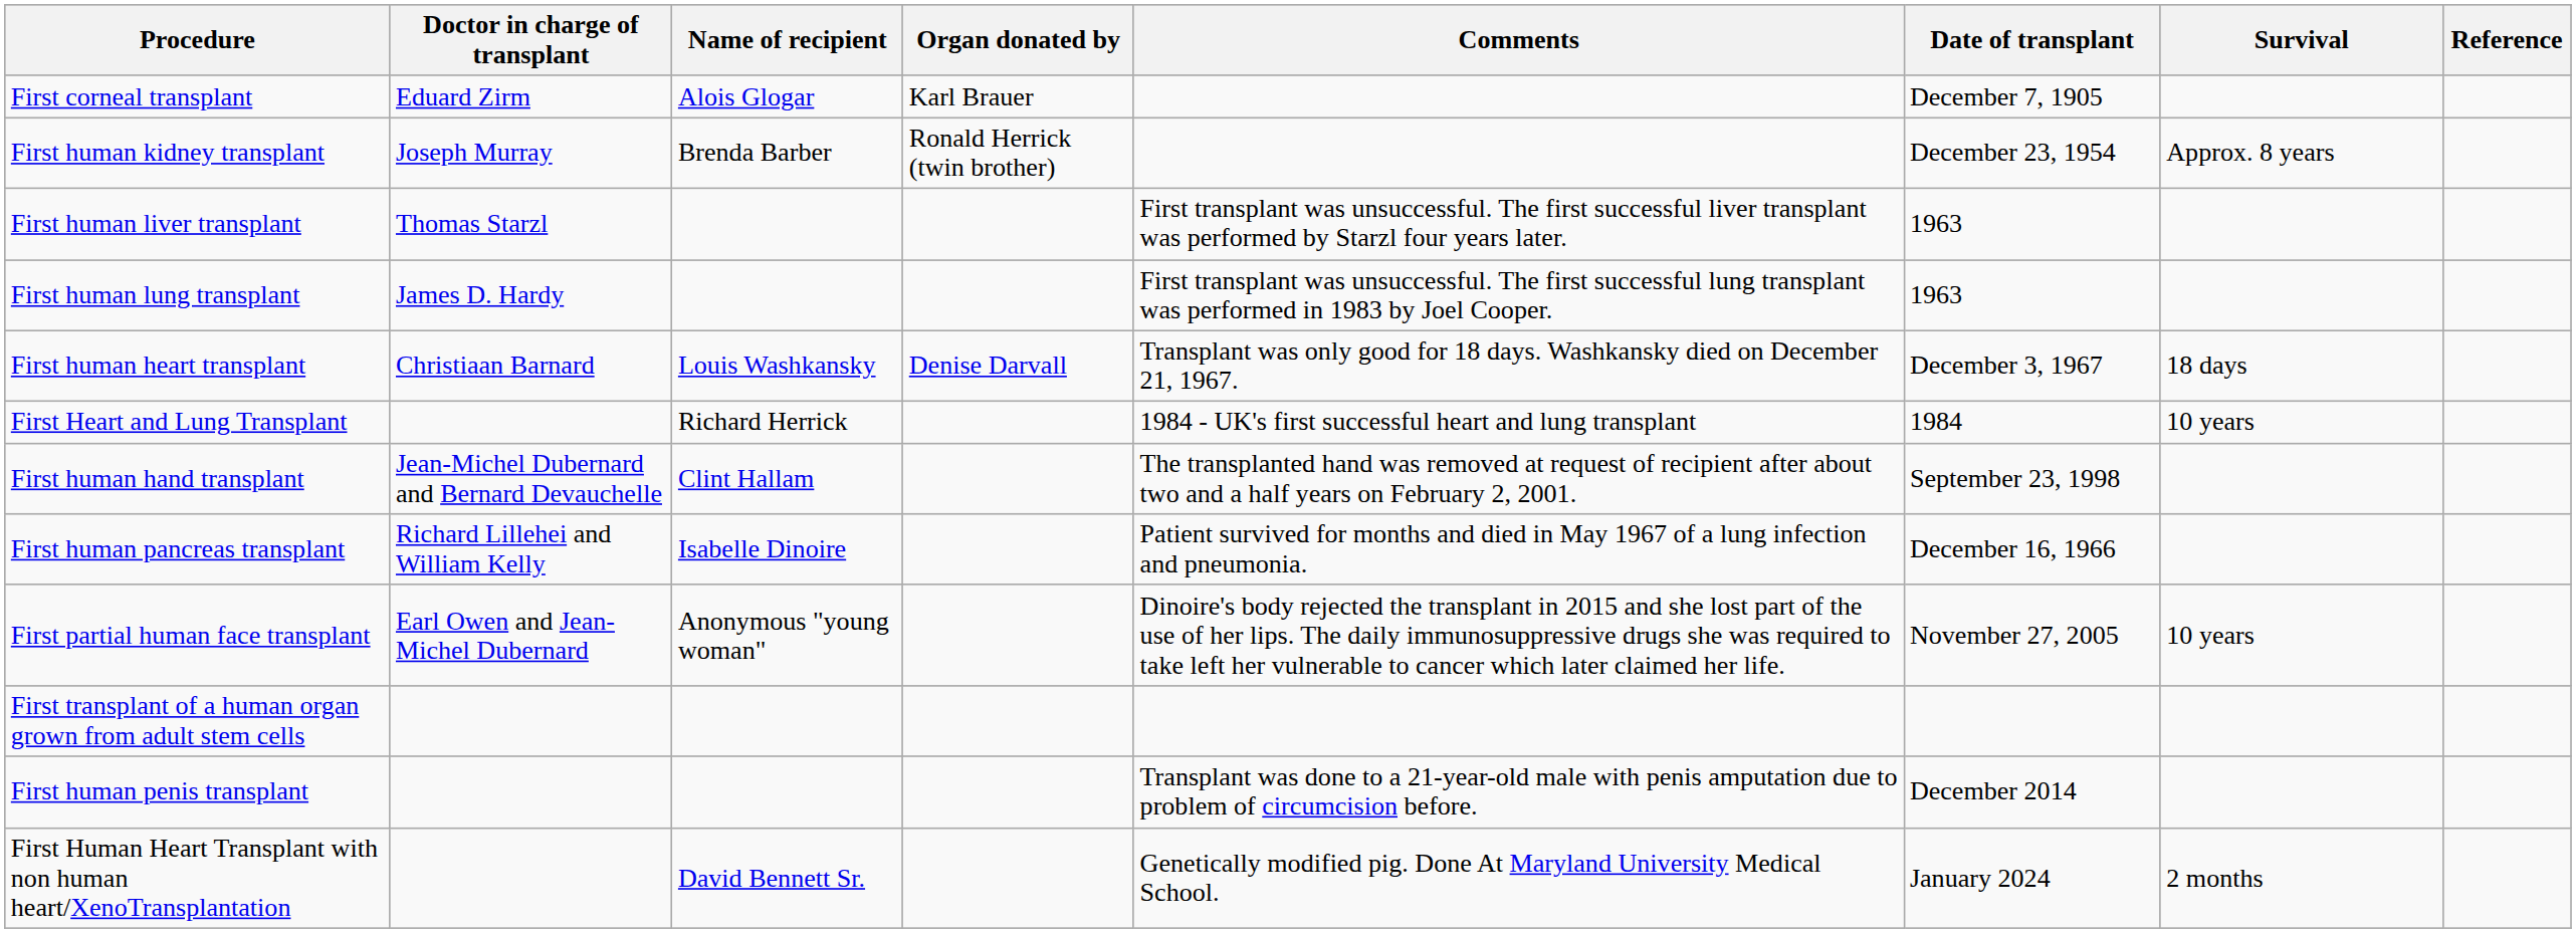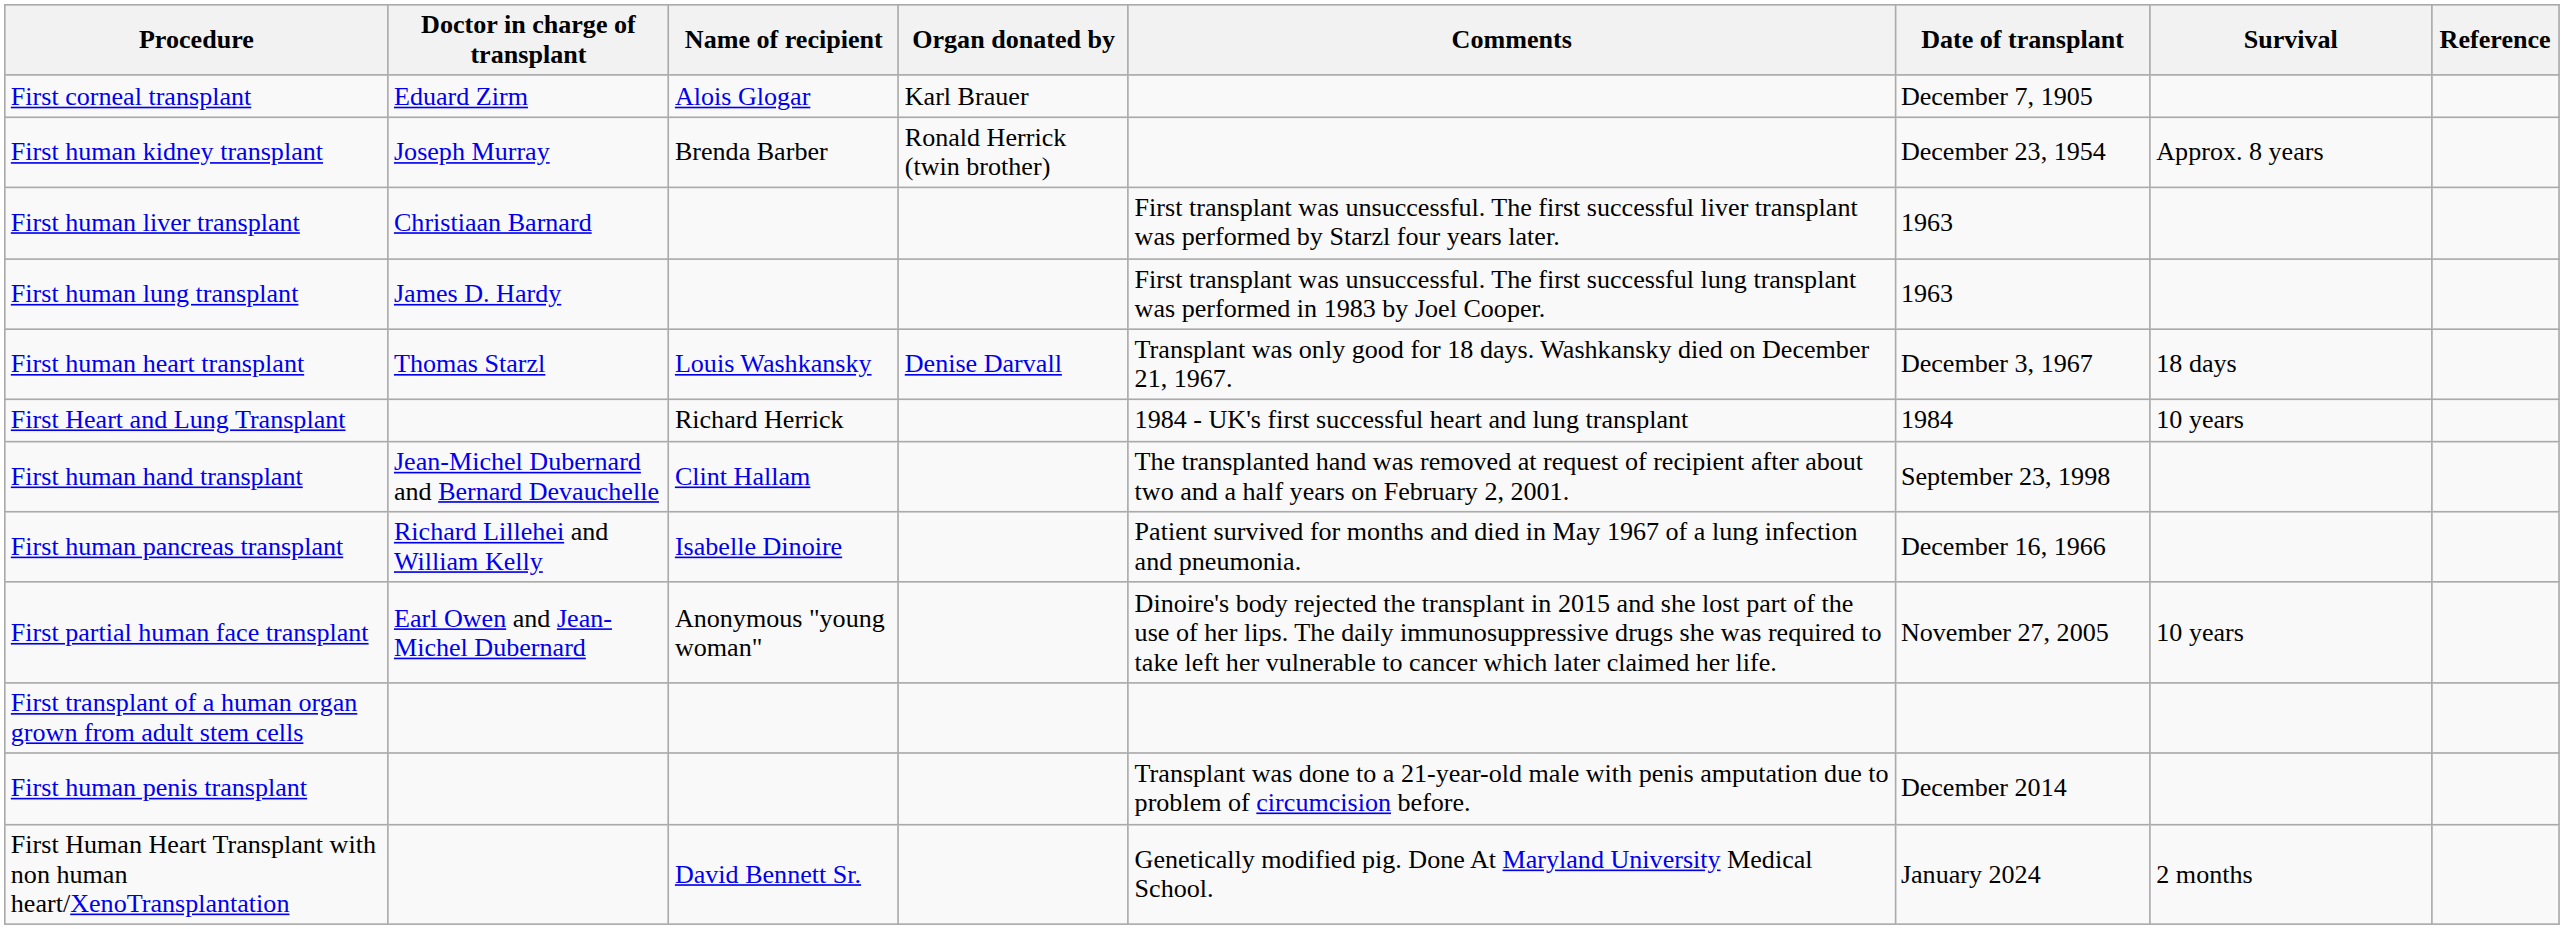 <table class=wikitable>
 <tr>
 <th style="width:15%;">Procedure</th>
 <th style="width:11%;">Doctor in charge of transplant</th>
 <th style="width:9%;">Name of recipient</th>
 <th style="width:9%;">Organ donated by</th>
 <th style="width:30%;">Comments</th>
 <th style="width:10%;">Date of transplant</th>
 <th style="width:11%;">Survival</th>
 <th style="width:8%;">Reference</th>
 </tr>
 <tr>
 <td><a href='#'>First corneal transplant</a></td>
 <td><a href='#'>Eduard Zirm</a></td>
 <td><a href='#'>Alois Glogar</a></td>
 <td>Karl Brauer</td>
 <td></td>
 <td>December 7, 1905</td>
 <td></td>
 <td></td>
 </tr>
 <tr>
 <td><a href='#'>First human kidney transplant</a></td>
 <td><a href='#'>Joseph Murray</a></td>
 <td>Brenda Barber</td>
 <td>Ronald Herrick (twin brother)</td>
 <td></td>
 <td>December 23, 1954</td>
 <td>Approx. 8 years</td>
 <td></td>
 </tr>
 <tr>
 <td><a href='#'>First human liver transplant</a></td>
-<td><a href='#'>Thomas Starzl</a></td>
+<td><a href='#'>Christiaan Barnard</a></td>
 <td></td>
 <td></td>
 <td>First transplant was unsuccessful. The first successful liver transplant was performed by Starzl four years later.</td>
 <td>1963</td>
 <td></td>
 <td></td>
 </tr>
 <tr>
 <td><a href='#'>First human lung transplant</a></td>
 <td><a href='#'>James D. Hardy</a></td>
 <td></td>
 <td></td>
 <td>First transplant was unsuccessful. The first successful lung transplant was performed in 1983 by Joel Cooper.</td>
 <td>1963</td>
 <td></td>
 <td></td>
 </tr>
 <tr>
 <td><a href='#'>First human heart transplant</a></td>
-<td><a href='#'>Christiaan Barnard</a></td>
+<td><a href='#'>Thomas Starzl</a></td>
 <td><a href='#'>Louis Washkansky</a></td>
 <td><a href='#'>Denise Darvall</a></td>
 <td>Transplant was only good for 18 days. Washkansky died on December 21, 1967.</td>
 <td>December 3, 1967</td>
 <td>18 days</td>
 <td></td>
 </tr>
 <tr>
 <td><a href='#'>First Heart and Lung Transplant</a></td>
 <td></td>
 <td>Richard Herrick</td>
 <td></td>
 <td>1984 - UK's first successful heart and lung transplant</td>
 <td>1984</td>
 <td>10 years</td>
 <td></td>
 </tr>
 <tr>
 <td><a href='#'>First human hand transplant</a></td>
 <td><a href='#'>Jean-Michel Dubernard</a> and <a href='#'>Bernard Devauchelle</a></td>
 <td><a href='#'>Clint Hallam</a></td>
 <td></td>
 <td>The transplanted hand was removed at request of recipient after about two and a half years on February 2, 2001.</td>
 <td>September 23, 1998</td>
 <td></td>
 <td></td>
 </tr>
 <tr>
 <td><a href='#'>First human pancreas transplant</a></td>
 <td><a href='#'>Richard Lillehei</a> and <a href='#'>William Kelly</a></td>
 <td><a href='#'>Isabelle Dinoire</a></td>
 <td></td>
 <td>Patient survived for  months and died in May 1967 of a lung infection and pneumonia.</td>
 <td>December 16, 1966</td>
 <td></td>
 <td></td>
 </tr>
 <tr>
 <td><a href='#'>First partial human face transplant</a></td>
 <td><a href='#'>Earl Owen</a> and <a href='#'>Jean-Michel Dubernard</a></td>
 <td>Anonymous "young woman"</td>
 <td></td>
 <td>Dinoire's body rejected the transplant in 2015 and she lost part of the use of her lips. The daily immunosuppressive drugs she was required to take left her vulnerable to cancer which later claimed her life.</td>
 <td>November 27, 2005</td>
 <td>10 years</td>
 <td></td>
 </tr>
 <tr>
 <td><a href='#'>First transplant of a human organ grown from adult stem cells</a></td>
 <td></td>
 <td></td>
 <td></td>
 <td></td>
 <td></td>
 <td></td>
 <td></td>
 </tr>
 <tr>
 <td><a href='#'>First human penis transplant</a></td>
 <td></td>
 <td></td>
 <td></td>
 <td>Transplant was done to a 21-year-old male with penis amputation due to problem of <a href='#'>circumcision</a> before.</td>
 <td>December 2014</td>
 <td></td>
 <td></td>
 </tr>
 <tr>
 <td>First Human Heart Transplant with non human heart/<a href='#'>XenoTransplantation</a></td>
 <td></td>
 <td><a href='#'>David Bennett Sr.</a></td>
 <td></td>
 <td>Genetically modified pig. Done At <a href='#'>Maryland University</a> Medical School.</td>
 <td>January 2024</td>
 <td>2 months</td>
 <td></td>
 </tr>
 </table>
